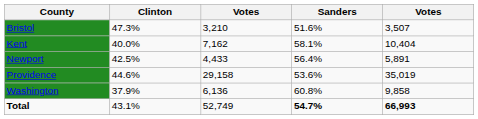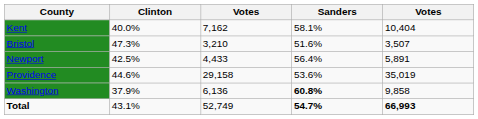 <table width="60%" class="wikitable sortable">
 <tr>
 <th width="11%">County</th>
 <th width="10%">Clinton</th>
 <th width="10%">Votes</th>
 <th width="10%">Sanders</th>
 <th width="10%">Votes</th>
 </tr>
 <tr>
+<td style="background:#228B22;"><a href='#'>Kent</a></td>
+<td>40.0%</td>
+<td>7,162</td>
+<td>58.1%</td>
+<td>10,404</td>
+</tr>
+<tr>
 <td style="background:#228B22;"><a href='#'>Bristol</a></td>
 <td>47.3%</td>
 <td>3,210</td>
 <td>51.6%</td>
 <td>3,507</td>
-</tr>
-<tr>
-<td style="background:#228B22;"><a href='#'>Kent</a></td>
-<td>40.0%</td>
-<td>7,162</td>
-<td>58.1%</td>
-<td>10,404</td>
 </tr>
 <tr>
 <td style="background:#228B22;"><a href='#'>Newport</a></td>
 <td>42.5%</td>
 <td>4,433</td>
 <td>56.4%</td>
 <td>5,891</td>
 </tr>
 <tr>
 <td style="background:#228B22;"><a href='#'>Providence</a></td>
 <td>44.6%</td>
 <td>29,158</td>
 <td>53.6%</td>
 <td>35,019</td>
 </tr>
 <tr>
 <td style="background:#228B22;"><a href='#'>Washington</a></td>
 <td>37.9%</td>
 <td>6,136</td>
-<td>60.8%</td>
+<td><strong>60.8%</strong></td>
 <td>9,858</td>
 </tr>
 <tr>
 <td><strong>Total</strong></td>
 <td>43.1%</td>
 <td>52,749</td>
 <td><strong>54.7%</strong></td>
 <td><strong>66,993</strong></td>
 </tr>
 </table>
